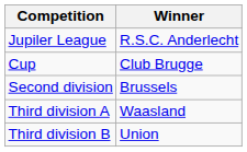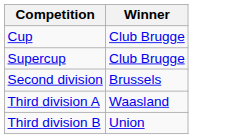 <table class="wikitable">
 <tr>
 <th>Competition</th>
 <th>Winner</th>
 </tr>
 <tr>
-<td><a href='#'>Jupiler League</a></td>
-<td><a href='#'>R.S.C. Anderlecht</a></td>
+<td><a href='#'>Cup</a></td>
+<td><a href='#'>Club Brugge</a></td>
 </tr>
 <tr>
-<td><a href='#'>Cup</a></td>
+<td><a href='#'>Supercup</a></td>
 <td><a href='#'>Club Brugge</a></td>
 </tr>
 <tr>
 <td><a href='#'>Second division</a></td>
 <td><a href='#'>Brussels</a></td>
 </tr>
 <tr>
 <td><a href='#'>Third division A</a></td>
 <td><a href='#'>Waasland</a></td>
 </tr>
 <tr>
 <td><a href='#'>Third division B</a></td>
 <td><a href='#'>Union</a></td>
 </tr>
 </table>
